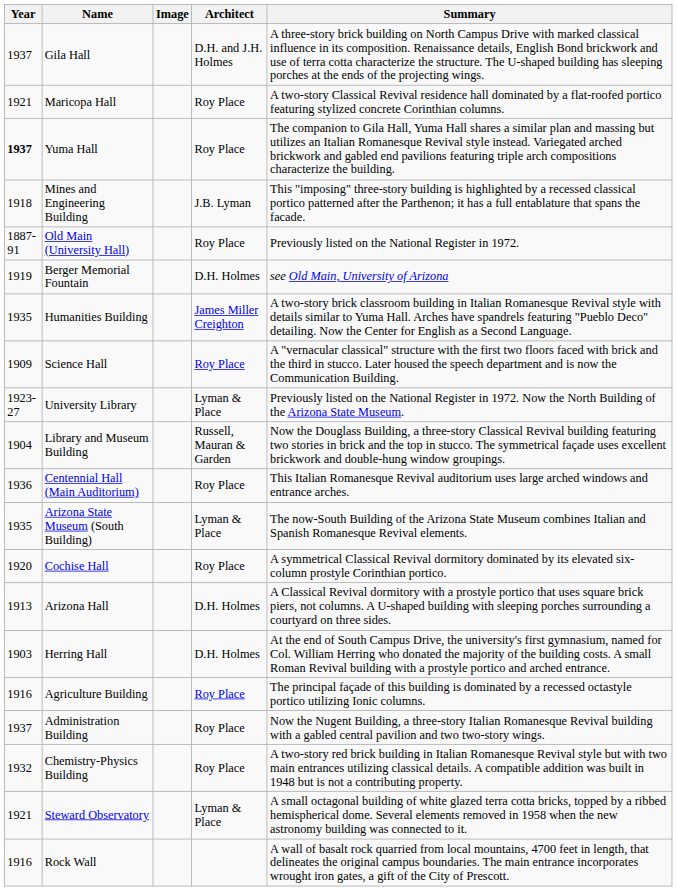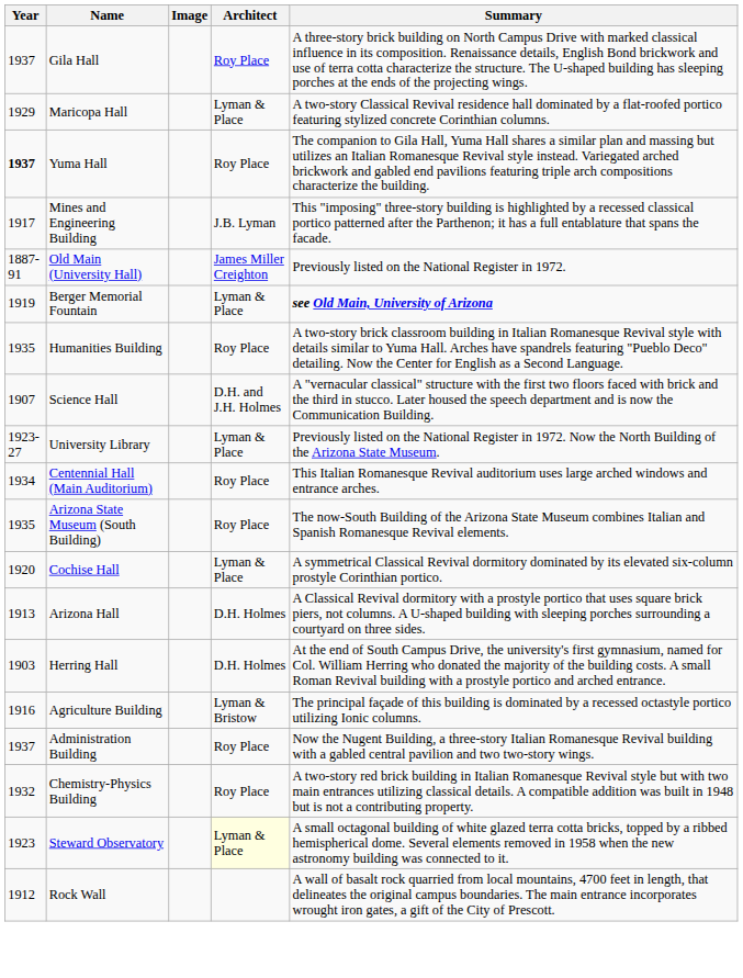 <table class="wikitable sortable">
 <tr>
 <th>Year</th>
 <th>Name</th>
 <th>Image</th>
 <th>Architect</th>
 <th>Summary</th>
 </tr>
 <tr>
 <td>1937</td>
 <td>Gila Hall</td>
 <td></td>
-<td>D.H. and J.H. Holmes</td>
+<td><a href='#'>Roy Place</a></td>
 <td>A three-story brick building on North Campus Drive with marked classical influence in its composition. Renaissance details, English Bond brickwork and use of terra cotta characterize the structure. The U-shaped building has sleeping porches at the ends of the projecting wings.</td>
 </tr>
 <tr>
-<td>1921</td>
+<td>1929</td>
 <td>Maricopa Hall</td>
 <td></td>
-<td>Roy Place</td>
+<td>Lyman & Place</td>
 <td>A two-story Classical Revival residence hall dominated by a flat-roofed portico featuring stylized concrete Corinthian columns.</td>
 </tr>
 <tr>
 <td><strong>1937</strong></td>
 <td>Yuma Hall</td>
 <td></td>
 <td>Roy Place</td>
 <td>The companion to Gila Hall, Yuma Hall shares a similar plan and massing but utilizes an Italian Romanesque Revival style instead. Variegated arched brickwork and gabled end pavilions featuring triple arch compositions characterize the building.</td>
 </tr>
 <tr>
-<td>1918</td>
+<td>1917</td>
 <td>Mines and Engineering Building</td>
 <td></td>
 <td>J.B. Lyman</td>
 <td>This "imposing" three-story building is highlighted by a recessed classical portico patterned after the Parthenon; it has a full entablature that spans the facade.</td>
 </tr>
 <tr>
 <td>1887-91</td>
 <td><a href='#'>Old Main (University Hall)</a></td>
 <td></td>
-<td>Roy Place</td>
+<td><a href='#'>James Miller Creighton</a></td>
 <td>Previously listed on the National Register in 1972.</td>
 </tr>
 <tr>
 <td>1919</td>
 <td>Berger Memorial Fountain</td>
 <td></td>
-<td>D.H. Holmes</td>
-<td><em>see <a href='#'>Old Main, University of Arizona</a></em></td>
+<td>Lyman & Place</td>
+<td><strong><em>see <a href='#'>Old Main, University of Arizona</a></em></strong></td>
 </tr>
 <tr>
 <td>1935</td>
 <td>Humanities Building</td>
 <td></td>
-<td><a href='#'>James Miller Creighton</a></td>
+<td>Roy Place</td>
 <td>A two-story brick classroom building in Italian Romanesque Revival style with details similar to Yuma Hall. Arches have spandrels featuring "Pueblo Deco" detailing. Now the Center for English as a Second Language.</td>
 </tr>
 <tr>
-<td>1909</td>
+<td>1907</td>
 <td>Science Hall</td>
 <td></td>
-<td><a href='#'>Roy Place</a></td>
+<td>D.H. and J.H. Holmes</td>
 <td>A "vernacular classical" structure with the first two floors faced with brick and the third in stucco. Later housed the speech department and is now the Communication Building.</td>
 </tr>
 <tr>
 <td>1923-27</td>
 <td>University Library</td>
 <td></td>
 <td>Lyman & Place</td>
 <td>Previously listed on the National Register in 1972. Now the North Building of the <a href='#'>Arizona State Museum</a>.</td>
 </tr>
 <tr>
-<td>1904</td>
-<td>Library and Museum Building</td>
-<td></td>
-<td>Russell, Mauran & Garden</td>
-<td>Now the Douglass Building, a three-story Classical Revival building featuring two stories in brick and the top in stucco. The symmetrical façade uses excellent brickwork and double-hung window groupings.</td>
-</tr>
-<tr>
-<td>1936</td>
+<td>1934</td>
 <td><a href='#'>Centennial Hall (Main Auditorium)</a></td>
 <td></td>
 <td>Roy Place</td>
 <td>This Italian Romanesque Revival auditorium uses large arched windows and entrance arches.</td>
 </tr>
 <tr>
 <td>1935</td>
 <td><a href='#'>Arizona State Museum</a> (South Building)</td>
 <td></td>
-<td>Lyman & Place</td>
+<td>Roy Place</td>
 <td>The now-South Building of the Arizona State Museum combines Italian and Spanish Romanesque Revival elements.</td>
 </tr>
 <tr>
 <td>1920</td>
 <td><a href='#'>Cochise Hall</a></td>
 <td></td>
-<td>Roy Place</td>
+<td>Lyman & Place</td>
 <td>A symmetrical Classical Revival dormitory dominated by its elevated six-column prostyle Corinthian portico.</td>
 </tr>
 <tr>
 <td>1913</td>
 <td>Arizona Hall</td>
 <td></td>
 <td>D.H. Holmes</td>
 <td>A Classical Revival dormitory with a prostyle portico that uses square brick piers, not columns. A U-shaped building with sleeping porches surrounding a courtyard on three sides.</td>
 </tr>
 <tr>
 <td>1903</td>
 <td>Herring Hall</td>
 <td></td>
 <td>D.H. Holmes</td>
 <td>At the end of South Campus Drive, the university's first gymnasium, named for Col. William Herring who donated the majority of the building costs. A small Roman Revival building with a prostyle portico and arched entrance.</td>
 </tr>
 <tr>
 <td>1916</td>
 <td>Agriculture Building</td>
 <td></td>
-<td><a href='#'>Roy Place</a></td>
+<td>Lyman & Bristow</td>
 <td>The principal façade of this building is dominated by a recessed octastyle portico utilizing Ionic columns.</td>
 </tr>
 <tr>
 <td>1937</td>
 <td>Administration Building</td>
 <td></td>
 <td>Roy Place</td>
 <td>Now the Nugent Building, a three-story Italian Romanesque Revival building with a gabled central pavilion and two two-story wings.</td>
 </tr>
 <tr>
 <td>1932</td>
 <td>Chemistry-Physics Building</td>
 <td></td>
 <td>Roy Place</td>
 <td>A two-story red brick building in Italian Romanesque Revival style but with two main entrances utilizing classical details. A compatible addition was built in 1948 but is not a contributing property.</td>
 </tr>
 <tr>
-<td>1921</td>
+<td>1923</td>
 <td><a href='#'>Steward Observatory</a></td>
 <td></td>
-<td>Lyman & Place</td>
+<td style="background: lightyellow;">Lyman & Place</td>
 <td>A small octagonal building of white glazed terra cotta bricks, topped by a ribbed hemispherical dome. Several elements removed in 1958 when the new astronomy building was connected to it.</td>
 </tr>
 <tr>
-<td>1916</td>
+<td>1912</td>
 <td>Rock Wall</td>
 <td></td>
 <td></td>
 <td>A wall of basalt rock quarried from local mountains, 4700 feet in length, that delineates the original campus boundaries. The main entrance incorporates wrought iron gates, a gift of the City of Prescott.</td>
 </tr>
 </table>
